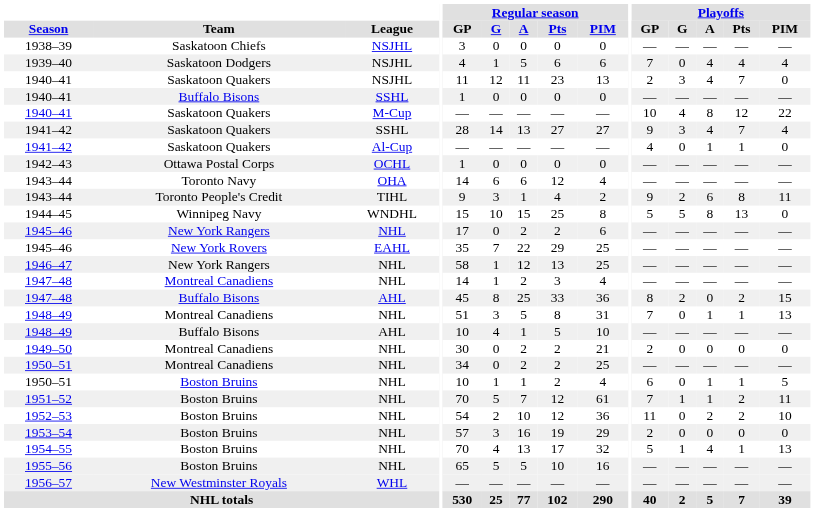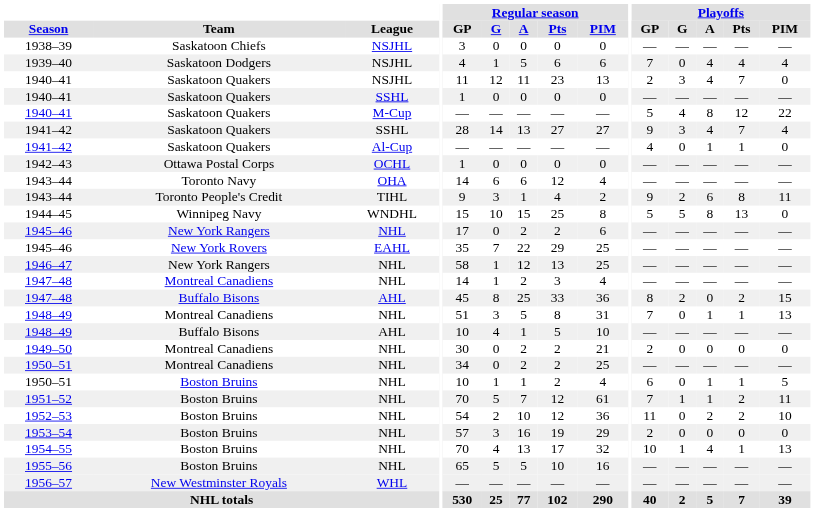 <table border="0" cellpadding="1" cellspacing="0" style="text-align:center; width:60em">
 <tr bgcolor="#e0e0e0">
 <th colspan="3" bgcolor="#ffffff"></th>
 <th rowspan="100" bgcolor="#ffffff"></th>
 <th colspan="5"><a href='#'>Regular season</a></th>
 <th rowspan="100" bgcolor="#ffffff"></th>
 <th colspan="5"><a href='#'>Playoffs</a></th>
 </tr>
 <tr bgcolor="#e0e0e0">
 <th><a href='#'>Season</a></th>
 <th>Team</th>
 <th>League</th>
 <th>GP</th>
 <th><a href='#'>G</a></th>
 <th><a href='#'>A</a></th>
 <th><a href='#'>Pts</a></th>
 <th><a href='#'>PIM</a></th>
 <th>GP</th>
 <th>G</th>
 <th>A</th>
 <th>Pts</th>
 <th>PIM</th>
 </tr>
 <tr>
 <td>1938–39</td>
 <td>Saskatoon Chiefs</td>
 <td><a href='#'>NSJHL</a></td>
 <td>3</td>
 <td>0</td>
 <td>0</td>
 <td>0</td>
 <td>0</td>
 <td>—</td>
 <td>—</td>
 <td>—</td>
 <td>—</td>
 <td>—</td>
 </tr>
 <tr bgcolor="#f0f0f0">
 <td>1939–40</td>
 <td>Saskatoon Dodgers</td>
 <td>NSJHL</td>
 <td>4</td>
 <td>1</td>
 <td>5</td>
 <td>6</td>
 <td>6</td>
 <td>7</td>
 <td>0</td>
 <td>4</td>
 <td>4</td>
 <td>4</td>
 </tr>
 <tr>
 <td>1940–41</td>
 <td>Saskatoon Quakers</td>
 <td>NSJHL</td>
 <td>11</td>
 <td>12</td>
 <td>11</td>
 <td>23</td>
 <td>13</td>
 <td>2</td>
 <td>3</td>
 <td>4</td>
 <td>7</td>
 <td>0</td>
 </tr>
 <tr bgcolor="#f0f0f0">
 <td>1940–41</td>
-<td><a href='#'>Buffalo Bisons</a></td>
+<td>Saskatoon Quakers</td>
 <td><a href='#'>SSHL</a></td>
 <td>1</td>
 <td>0</td>
 <td>0</td>
 <td>0</td>
 <td>0</td>
 <td>—</td>
 <td>—</td>
 <td>—</td>
 <td>—</td>
 <td>—</td>
 </tr>
 <tr>
 <td><a href='#'>1940–41</a></td>
 <td>Saskatoon Quakers</td>
 <td><a href='#'>M-Cup</a></td>
 <td>—</td>
 <td>—</td>
 <td>—</td>
 <td>—</td>
 <td>—</td>
-<td>10</td>
+<td>5</td>
 <td>4</td>
 <td>8</td>
 <td>12</td>
 <td>22</td>
 </tr>
 <tr bgcolor="#f0f0f0">
 <td>1941–42</td>
 <td>Saskatoon Quakers</td>
 <td>SSHL</td>
 <td>28</td>
 <td>14</td>
 <td>13</td>
 <td>27</td>
 <td>27</td>
 <td>9</td>
 <td>3</td>
 <td>4</td>
 <td>7</td>
 <td>4</td>
 </tr>
 <tr>
 <td><a href='#'>1941–42</a></td>
 <td>Saskatoon Quakers</td>
 <td><a href='#'>Al-Cup</a></td>
 <td>—</td>
 <td>—</td>
 <td>—</td>
 <td>—</td>
 <td>—</td>
 <td>4</td>
 <td>0</td>
 <td>1</td>
 <td>1</td>
 <td>0</td>
 </tr>
 <tr bgcolor="#f0f0f0">
 <td>1942–43</td>
 <td>Ottawa Postal Corps</td>
 <td><a href='#'>OCHL</a></td>
 <td>1</td>
 <td>0</td>
 <td>0</td>
 <td>0</td>
 <td>0</td>
 <td>—</td>
 <td>—</td>
 <td>—</td>
 <td>—</td>
 <td>—</td>
 </tr>
 <tr>
 <td>1943–44</td>
 <td>Toronto Navy</td>
 <td><a href='#'>OHA</a></td>
 <td>14</td>
 <td>6</td>
 <td>6</td>
 <td>12</td>
 <td>4</td>
 <td>—</td>
 <td>—</td>
 <td>—</td>
 <td>—</td>
 <td>—</td>
 </tr>
 <tr bgcolor="#f0f0f0">
 <td>1943–44</td>
 <td>Toronto People's Credit</td>
 <td>TIHL</td>
 <td>9</td>
 <td>3</td>
 <td>1</td>
 <td>4</td>
 <td>2</td>
 <td>9</td>
 <td>2</td>
 <td>6</td>
 <td>8</td>
 <td>11</td>
 </tr>
 <tr>
 <td>1944–45</td>
 <td>Winnipeg Navy</td>
 <td>WNDHL</td>
 <td>15</td>
 <td>10</td>
 <td>15</td>
 <td>25</td>
 <td>8</td>
 <td>5</td>
 <td>5</td>
 <td>8</td>
 <td>13</td>
 <td>0</td>
 </tr>
 <tr bgcolor="#f0f0f0">
 <td><a href='#'>1945–46</a></td>
 <td><a href='#'>New York Rangers</a></td>
 <td><a href='#'>NHL</a></td>
 <td>17</td>
 <td>0</td>
 <td>2</td>
 <td>2</td>
 <td>6</td>
 <td>—</td>
 <td>—</td>
 <td>—</td>
 <td>—</td>
 <td>—</td>
 </tr>
 <tr>
 <td>1945–46</td>
 <td><a href='#'>New York Rovers</a></td>
 <td><a href='#'>EAHL</a></td>
 <td>35</td>
 <td>7</td>
 <td>22</td>
 <td>29</td>
 <td>25</td>
 <td>—</td>
 <td>—</td>
 <td>—</td>
 <td>—</td>
 <td>—</td>
 </tr>
 <tr bgcolor="#f0f0f0">
 <td><a href='#'>1946–47</a></td>
 <td>New York Rangers</td>
 <td>NHL</td>
 <td>58</td>
 <td>1</td>
 <td>12</td>
 <td>13</td>
 <td>25</td>
 <td>—</td>
 <td>—</td>
 <td>—</td>
 <td>—</td>
 <td>—</td>
 </tr>
 <tr>
 <td><a href='#'>1947–48</a></td>
 <td><a href='#'>Montreal Canadiens</a></td>
 <td>NHL</td>
 <td>14</td>
 <td>1</td>
 <td>2</td>
 <td>3</td>
 <td>4</td>
 <td>—</td>
 <td>—</td>
 <td>—</td>
 <td>—</td>
 <td>—</td>
 </tr>
 <tr bgcolor="#f0f0f0">
 <td><a href='#'>1947–48</a></td>
 <td><a href='#'>Buffalo Bisons</a></td>
 <td><a href='#'>AHL</a></td>
 <td>45</td>
 <td>8</td>
 <td>25</td>
 <td>33</td>
 <td>36</td>
 <td>8</td>
 <td>2</td>
 <td>0</td>
 <td>2</td>
 <td>15</td>
 </tr>
 <tr>
 <td><a href='#'>1948–49</a></td>
 <td>Montreal Canadiens</td>
 <td>NHL</td>
 <td>51</td>
 <td>3</td>
 <td>5</td>
 <td>8</td>
 <td>31</td>
 <td>7</td>
 <td>0</td>
 <td>1</td>
 <td>1</td>
 <td>13</td>
 </tr>
 <tr bgcolor="#f0f0f0">
 <td><a href='#'>1948–49</a></td>
 <td>Buffalo Bisons</td>
 <td>AHL</td>
 <td>10</td>
 <td>4</td>
 <td>1</td>
 <td>5</td>
 <td>10</td>
 <td>—</td>
 <td>—</td>
 <td>—</td>
 <td>—</td>
 <td>—</td>
 </tr>
 <tr>
 <td><a href='#'>1949–50</a></td>
 <td>Montreal Canadiens</td>
 <td>NHL</td>
 <td>30</td>
 <td>0</td>
 <td>2</td>
 <td>2</td>
 <td>21</td>
 <td>2</td>
 <td>0</td>
 <td>0</td>
 <td>0</td>
 <td>0</td>
 </tr>
 <tr bgcolor="#f0f0f0">
 <td><a href='#'>1950–51</a></td>
 <td>Montreal Canadiens</td>
 <td>NHL</td>
 <td>34</td>
 <td>0</td>
 <td>2</td>
 <td>2</td>
 <td>25</td>
 <td>—</td>
 <td>—</td>
 <td>—</td>
 <td>—</td>
 <td>—</td>
 </tr>
 <tr>
 <td>1950–51</td>
 <td><a href='#'>Boston Bruins</a></td>
 <td>NHL</td>
 <td>10</td>
 <td>1</td>
 <td>1</td>
 <td>2</td>
 <td>4</td>
 <td>6</td>
 <td>0</td>
 <td>1</td>
 <td>1</td>
 <td>5</td>
 </tr>
 <tr bgcolor="#f0f0f0">
 <td><a href='#'>1951–52</a></td>
 <td>Boston Bruins</td>
 <td>NHL</td>
 <td>70</td>
 <td>5</td>
 <td>7</td>
 <td>12</td>
 <td>61</td>
 <td>7</td>
 <td>1</td>
 <td>1</td>
 <td>2</td>
 <td>11</td>
 </tr>
 <tr>
 <td><a href='#'>1952–53</a></td>
 <td>Boston Bruins</td>
 <td>NHL</td>
 <td>54</td>
 <td>2</td>
 <td>10</td>
 <td>12</td>
 <td>36</td>
 <td>11</td>
 <td>0</td>
 <td>2</td>
 <td>2</td>
 <td>10</td>
 </tr>
 <tr bgcolor="#f0f0f0">
 <td><a href='#'>1953–54</a></td>
 <td>Boston Bruins</td>
 <td>NHL</td>
 <td>57</td>
 <td>3</td>
 <td>16</td>
 <td>19</td>
 <td>29</td>
 <td>2</td>
 <td>0</td>
 <td>0</td>
 <td>0</td>
 <td>0</td>
 </tr>
 <tr>
 <td><a href='#'>1954–55</a></td>
 <td>Boston Bruins</td>
 <td>NHL</td>
 <td>70</td>
 <td>4</td>
 <td>13</td>
 <td>17</td>
 <td>32</td>
-<td>5</td>
+<td>10</td>
 <td>1</td>
 <td>4</td>
 <td>1</td>
 <td>13</td>
 </tr>
 <tr bgcolor="#f0f0f0">
 <td><a href='#'>1955–56</a></td>
 <td>Boston Bruins</td>
 <td>NHL</td>
 <td>65</td>
 <td>5</td>
 <td>5</td>
 <td>10</td>
 <td>16</td>
 <td>—</td>
 <td>—</td>
 <td>—</td>
 <td>—</td>
 <td>—</td>
 </tr>
 <tr bgcolor="#f0f0f0">
 <td><a href='#'>1956–57</a></td>
 <td><a href='#'>New Westminster Royals</a></td>
 <td><a href='#'>WHL</a></td>
 <td>—</td>
 <td>—</td>
 <td>—</td>
 <td>—</td>
 <td>—</td>
 <td>—</td>
 <td>—</td>
 <td>—</td>
 <td>—</td>
 <td>—</td>
 </tr>
 <tr bgcolor="#e0e0e0">
 <th colspan="3">NHL totals</th>
 <th>530</th>
 <th>25</th>
 <th>77</th>
 <th>102</th>
 <th>290</th>
 <th>40</th>
 <th>2</th>
 <th>5</th>
 <th>7</th>
 <th>39</th>
 </tr>
 </table>
